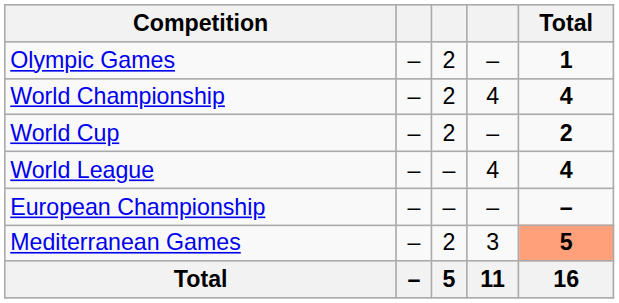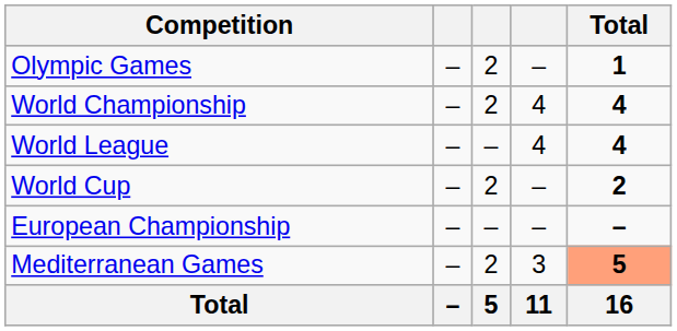 <table class="wikitable" width=30% style="font-size:90%; text-align:center;">
 <tr>
 <th>Competition</th>
 <th></th>
 <th></th>
 <th></th>
 <th>Total</th>
 </tr>
 <tr>
 <td align=left><a href='#'>Olympic Games</a></td>
 <td>–</td>
 <td>2</td>
 <td>–</td>
 <td><strong>1</strong></td>
 </tr>
 <tr>
 <td align=left><a href='#'>World Championship</a></td>
 <td>–</td>
 <td>2</td>
 <td>4</td>
 <td><strong>4</strong></td>
 </tr>
 <tr>
+<td align=left><a href='#'>World League</a></td>
+<td>–</td>
+<td>–</td>
+<td>4</td>
+<td><strong>4</strong></td>
+</tr>
+<tr>
 <td align=left><a href='#'>World Cup</a></td>
 <td>–</td>
 <td>2</td>
 <td>–</td>
 <td><strong>2</strong></td>
-</tr>
-<tr>
-<td align=left><a href='#'>World League</a></td>
-<td>–</td>
-<td>–</td>
-<td>4</td>
-<td><strong>4</strong></td>
 </tr>
 <tr>
 <td align=left><a href='#'>European Championship</a></td>
 <td>–</td>
 <td>–</td>
 <td>–</td>
 <td><strong>–</strong></td>
 </tr>
 <tr>
 <td align=left><a href='#'>Mediterranean Games</a></td>
 <td>–</td>
 <td>2</td>
 <td>3</td>
 <td style="background: lightsalmon;"><strong>5</strong></td>
 </tr>
 <tr>
 <th>Total</th>
 <th>–</th>
 <th>5</th>
 <th>11</th>
 <th>16</th>
 </tr>
 </table>
